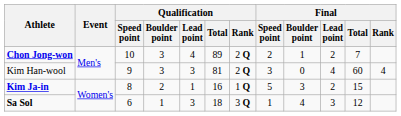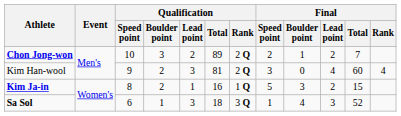 <table class=wikitable style="font-size:90%; text-align:center;">
 <tr>
 <th rowspan="2">Athlete</th>
 <th rowspan="2">Event</th>
 <th colspan=5>Qualification</th>
 <th colspan=5>Final</th>
 </tr>
 <tr style="font-size:95%">
 <th>Speed<br>point</th>
 <th>Boulder<br>point</th>
 <th>Lead<br>point</th>
 <th>Total</th>
 <th>Rank</th>
 <th>Speed<br>point</th>
 <th>Boulder<br>point</th>
 <th>Lead<br>point</th>
 <th>Total</th>
 <th>Rank</th>
 </tr>
 <tr>
 <td align=left><strong><a href='#'>Chon Jong-won</a></strong></td>
 <td align=left rowspan=2><a href='#'>Men's</a></td>
 <td>10</td>
 <td>3</td>
-<td>4</td>
+<td>2</td>
 <td>89</td>
 <td>2 <strong>Q</strong></td>
 <td>2</td>
 <td>1</td>
 <td>2</td>
 <td>7</td>
 <td></td>
 </tr>
 <tr>
 <td align=left>Kim Han-wool</td>
 <td>9</td>
-<td>3</td>
+<td>2</td>
 <td>3</td>
 <td>81</td>
 <td>2 <strong>Q</strong></td>
 <td>3</td>
 <td>0</td>
 <td>4</td>
 <td>60</td>
 <td>4</td>
 </tr>
 <tr>
 <td align=left><strong><a href='#'>Kim Ja-in</a></strong></td>
 <td align=left rowspan=2><a href='#'>Women's</a></td>
 <td>8</td>
 <td>2</td>
 <td>1</td>
 <td>16</td>
 <td>1 <strong>Q</strong></td>
 <td>5</td>
 <td>3</td>
 <td>2</td>
 <td>15</td>
 <td></td>
 </tr>
 <tr>
 <td align=left><strong>Sa Sol</strong></td>
 <td>6</td>
 <td>1</td>
 <td>3</td>
 <td>18</td>
 <td>3 <strong>Q</strong></td>
 <td>1</td>
 <td>4</td>
 <td>3</td>
-<td>12</td>
+<td>52</td>
 <td></td>
 </tr>
 </table>
